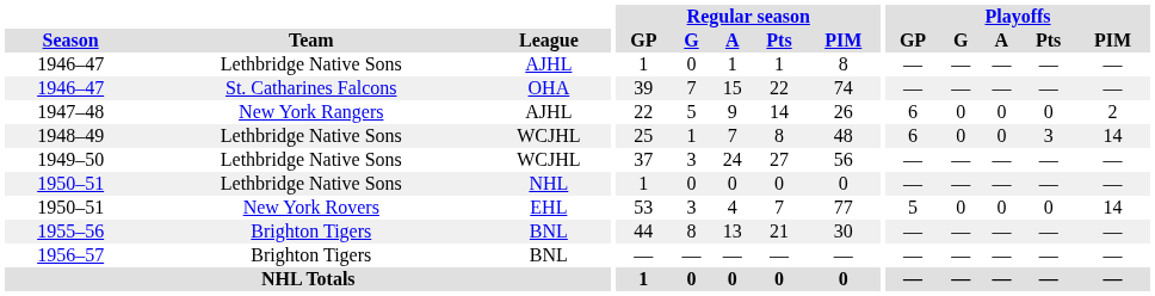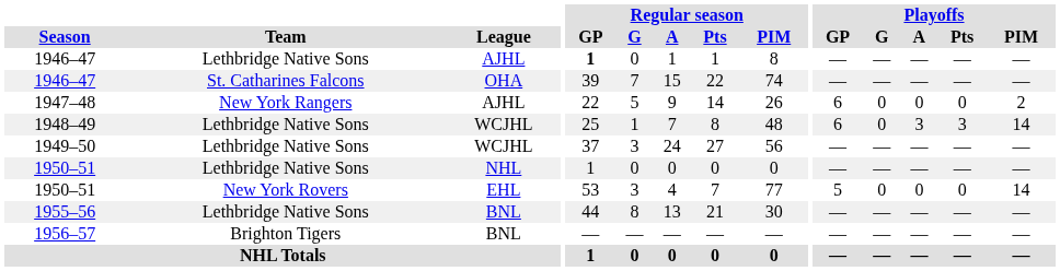 <table border="0" cellpadding="1" cellspacing="0" style="text-align:center; width:60em">
 <tr bgcolor="#e0e0e0">
 <th colspan="3" bgcolor="#ffffff"></th>
 <th rowspan="100" bgcolor="#ffffff"></th>
 <th colspan="5"><a href='#'>Regular season</a></th>
 <th rowspan="100" bgcolor="#ffffff"></th>
 <th colspan="5"><a href='#'>Playoffs</a></th>
 </tr>
 <tr bgcolor="#e0e0e0">
 <th><a href='#'>Season</a></th>
 <th>Team</th>
 <th>League</th>
 <th>GP</th>
 <th><a href='#'>G</a></th>
 <th><a href='#'>A</a></th>
 <th><a href='#'>Pts</a></th>
 <th><a href='#'>PIM</a></th>
 <th>GP</th>
 <th>G</th>
 <th>A</th>
 <th>Pts</th>
 <th>PIM</th>
 </tr>
 <tr>
 <td>1946–47</td>
 <td>Lethbridge Native Sons</td>
 <td><a href='#'>AJHL</a></td>
-<td>1</td>
+<td><strong>1</strong></td>
 <td>0</td>
 <td>1</td>
 <td>1</td>
 <td>8</td>
 <td>—</td>
 <td>—</td>
 <td>—</td>
 <td>—</td>
 <td>—</td>
 </tr>
 <tr bgcolor="#f0f0f0">
 <td><a href='#'>1946–47</a></td>
 <td><a href='#'>St. Catharines Falcons</a></td>
 <td><a href='#'>OHA</a></td>
 <td>39</td>
 <td>7</td>
 <td>15</td>
 <td>22</td>
 <td>74</td>
 <td>—</td>
 <td>—</td>
 <td>—</td>
 <td>—</td>
 <td>—</td>
 </tr>
 <tr>
 <td>1947–48</td>
 <td><a href='#'>New York Rangers</a></td>
 <td>AJHL</td>
 <td>22</td>
 <td>5</td>
 <td>9</td>
 <td>14</td>
 <td>26</td>
 <td>6</td>
 <td>0</td>
 <td>0</td>
 <td>0</td>
 <td>2</td>
 </tr>
 <tr bgcolor="#f0f0f0">
 <td>1948–49</td>
 <td>Lethbridge Native Sons</td>
 <td>WCJHL</td>
 <td>25</td>
 <td>1</td>
 <td>7</td>
 <td>8</td>
 <td>48</td>
 <td>6</td>
 <td>0</td>
-<td>0</td>
+<td>3</td>
 <td>3</td>
 <td>14</td>
 </tr>
 <tr>
 <td>1949–50</td>
 <td>Lethbridge Native Sons</td>
 <td>WCJHL</td>
 <td>37</td>
 <td>3</td>
 <td>24</td>
 <td>27</td>
 <td>56</td>
 <td>—</td>
 <td>—</td>
 <td>—</td>
 <td>—</td>
 <td>—</td>
 </tr>
 <tr bgcolor="#f0f0f0">
 <td><a href='#'>1950–51</a></td>
 <td>Lethbridge Native Sons</td>
 <td><a href='#'>NHL</a></td>
 <td>1</td>
 <td>0</td>
 <td>0</td>
 <td>0</td>
 <td>0</td>
 <td>—</td>
 <td>—</td>
 <td>—</td>
 <td>—</td>
 <td>—</td>
 </tr>
 <tr>
 <td>1950–51</td>
 <td><a href='#'>New York Rovers</a></td>
 <td><a href='#'>EHL</a></td>
 <td>53</td>
 <td>3</td>
 <td>4</td>
 <td>7</td>
 <td>77</td>
 <td>5</td>
 <td>0</td>
 <td>0</td>
 <td>0</td>
 <td>14</td>
 </tr>
 <tr bgcolor="#f0f0f0">
 <td><a href='#'>1955–56</a></td>
-<td><a href='#'>Brighton Tigers</a></td>
+<td>Lethbridge Native Sons</td>
 <td><a href='#'>BNL</a></td>
 <td>44</td>
 <td>8</td>
 <td>13</td>
 <td>21</td>
 <td>30</td>
 <td>—</td>
 <td>—</td>
 <td>—</td>
 <td>—</td>
 <td>—</td>
 </tr>
 <tr>
 <td><a href='#'>1956–57</a></td>
 <td>Brighton Tigers</td>
 <td>BNL</td>
 <td>—</td>
 <td>—</td>
 <td>—</td>
 <td>—</td>
 <td>—</td>
 <td>—</td>
 <td>—</td>
 <td>—</td>
 <td>—</td>
 <td>—</td>
 </tr>
 <tr bgcolor="#e0e0e0">
 <th colspan="3">NHL Totals</th>
 <th>1</th>
 <th>0</th>
 <th>0</th>
 <th>0</th>
 <th>0</th>
 <th>—</th>
 <th>—</th>
 <th>—</th>
 <th>—</th>
 <th>—</th>
 </tr>
 </table>
